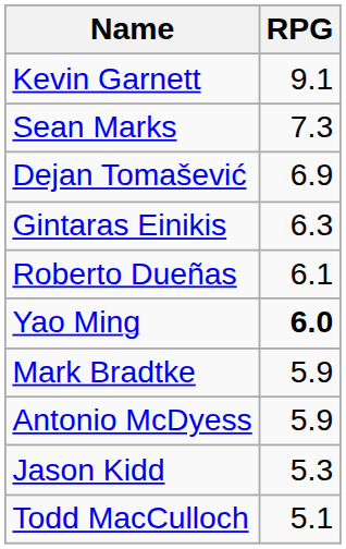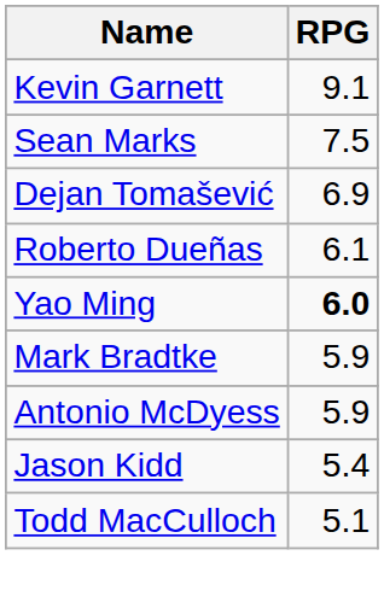 <table class=wikitable>
 <tr>
 <th>Name</th>
 <th>RPG</th>
 </tr>
 <tr>
 <td> <a href='#'>Kevin Garnett</a></td>
 <td align=right>9.1</td>
 </tr>
 <tr>
 <td> <a href='#'>Sean Marks</a></td>
-<td align=right>7.3</td>
+<td align=right>7.5</td>
 </tr>
 <tr>
 <td> <a href='#'>Dejan Tomašević</a></td>
 <td align=right>6.9</td>
-</tr>
-<tr>
-<td> <a href='#'>Gintaras Einikis</a></td>
-<td align=right>6.3</td>
 </tr>
 <tr>
 <td> <a href='#'>Roberto Dueñas</a></td>
 <td align=right>6.1</td>
 </tr>
 <tr>
 <td> <a href='#'>Yao Ming</a></td>
 <td align=right><strong>6.0</strong></td>
 </tr>
 <tr>
 <td> <a href='#'>Mark Bradtke</a></td>
 <td align=right>5.9</td>
 </tr>
 <tr>
 <td> <a href='#'>Antonio McDyess</a></td>
 <td align=right>5.9</td>
 </tr>
 <tr>
 <td> <a href='#'>Jason Kidd</a></td>
-<td align=right>5.3</td>
+<td align=right>5.4</td>
 </tr>
 <tr>
 <td> <a href='#'>Todd MacCulloch</a></td>
 <td align=right>5.1</td>
 </tr>
 </table>
